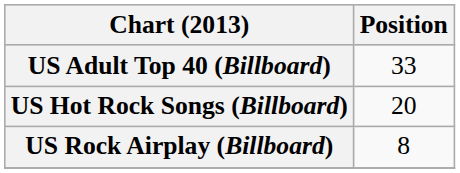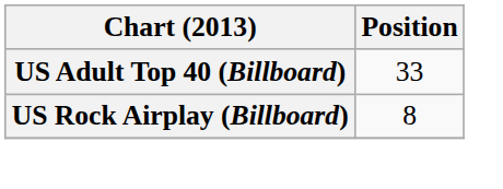 <table class="wikitable plainrowheaders sortable" style="text-align:center;">
 <tr>
 <th>Chart (2013)</th>
 <th>Position</th>
 </tr>
 <tr>
 <th scope="row">US Adult Top 40 (<em>Billboard</em>)</th>
 <td style="text-align:center;">33</td>
 </tr>
 <tr>
-<th scope="row">US Hot Rock Songs (<em>Billboard</em>)</th>
-<td style="text-align:center;">20</td>
-</tr>
-<tr>
 <th scope="row">US Rock Airplay (<em>Billboard</em>)</th>
 <td style="text-align:center;">8</td>
 </tr>
 <tr>
 </tr>
 </table>
